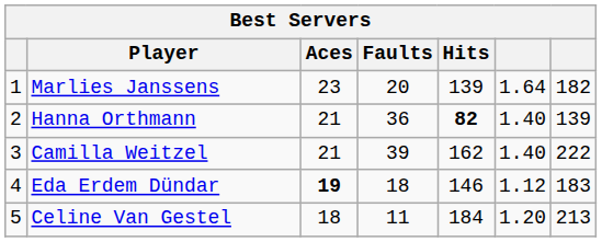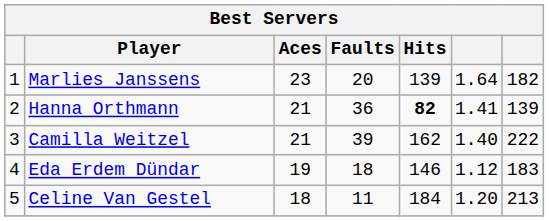 <table class="wikitable sortable" style=font-size:90%>
 <tr>
 <th colspan=7>Best Servers</th>
 </tr>
 <tr>
 <th></th>
 <th width=158>Player</th>
 <th width=20>Aces</th>
 <th width=20>Faults</th>
 <th width=20>Hits</th>
 <th width=20></th>
 <th width=20></th>
 </tr>
 <tr>
 <td>1</td>
 <td> <a href='#'>Marlies Janssens</a></td>
 <td align=center>23</td>
 <td align=center>20</td>
 <td align=center>139</td>
 <td align=center>1.64</td>
 <td align=center>182</td>
 </tr>
 <tr>
 <td>2</td>
 <td> <a href='#'>Hanna Orthmann</a></td>
 <td align=center>21</td>
 <td align=center>36</td>
 <td align=center><strong>82</strong></td>
-<td align=center>1.40</td>
+<td align=center>1.41</td>
 <td align=center>139</td>
 </tr>
 <tr>
 <td>3</td>
 <td> <a href='#'>Camilla Weitzel</a></td>
 <td align=center>21</td>
 <td align=center>39</td>
 <td align=center>162</td>
 <td align=center>1.40</td>
 <td align=center>222</td>
 </tr>
 <tr>
 <td>4</td>
 <td> <a href='#'>Eda Erdem Dündar</a></td>
-<td align=center><strong>19</strong></td>
+<td align=center>19</td>
 <td align=center>18</td>
 <td align=center>146</td>
 <td align=center>1.12</td>
 <td align=center>183</td>
 </tr>
 <tr>
 <td>5</td>
 <td> <a href='#'>Celine Van Gestel</a></td>
 <td align=center>18</td>
 <td align=center>11</td>
 <td align=center>184</td>
 <td align=center>1.20</td>
 <td align=center>213</td>
 </tr>
 </table>
